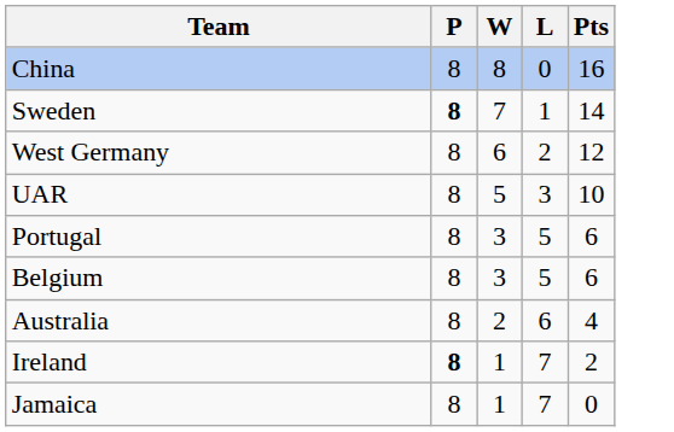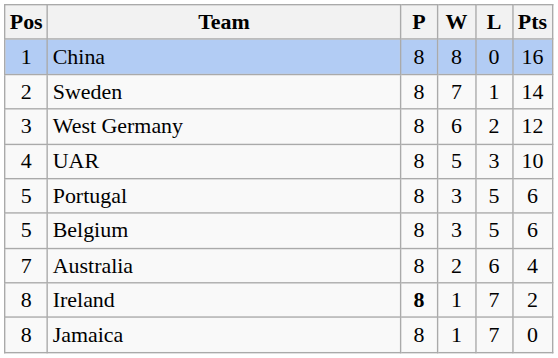 <table class="wikitable" style="font-size: 100%">
 <tr>
+<th width=15>Pos</th>
 <th width=250>Team</th>
 <th width=20>P</th>
 <th width=20>W</th>
 <th width=20>L</th>
 <th width=20>Pts</th>
 </tr>
 <tr align=center style="background: #b2ccf4;">
+<td>1</td>
 <td align="left"> China</td>
 <td>8</td>
 <td>8</td>
 <td>0</td>
 <td>16</td>
 </tr>
 <tr align=center>
+<td>2</td>
 <td align="left"> Sweden</td>
-<td><strong>8</strong></td>
+<td>8</td>
 <td>7</td>
 <td>1</td>
 <td>14</td>
 </tr>
 <tr align=center>
+<td>3</td>
 <td align="left"> West Germany</td>
 <td>8</td>
 <td>6</td>
 <td>2</td>
 <td>12</td>
 </tr>
 <tr align=center>
+<td>4</td>
 <td align="left"> UAR</td>
 <td>8</td>
 <td>5</td>
 <td>3</td>
 <td>10</td>
 </tr>
 <tr align=center>
+<td>5</td>
 <td align="left"> Portugal</td>
 <td>8</td>
 <td>3</td>
 <td>5</td>
 <td>6</td>
 </tr>
 <tr align=center>
+<td>5</td>
 <td align="left"> Belgium</td>
 <td>8</td>
 <td>3</td>
 <td>5</td>
 <td>6</td>
 </tr>
 <tr align=center>
+<td>7</td>
 <td align="left"> Australia</td>
 <td>8</td>
 <td>2</td>
 <td>6</td>
 <td>4</td>
 </tr>
 <tr align=center>
+<td>8</td>
 <td align="left"> Ireland</td>
 <td><strong>8</strong></td>
 <td>1</td>
 <td>7</td>
 <td>2</td>
 </tr>
 <tr align=center>
+<td>8</td>
 <td align="left"> Jamaica</td>
 <td>8</td>
 <td>1</td>
 <td>7</td>
 <td>0</td>
 </tr>
 </table>
